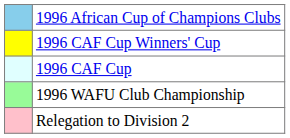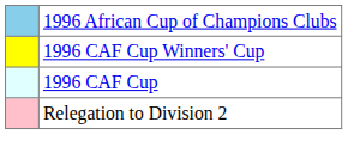 <table bgcolor="#f7f8ff" cellpadding="3" cellspacing="0" border="1" style="font-size: 95%; border: gray solid 1px; border-collapse: collapse;text-align:center;">
 <tr>
 <td style="background: #87ceeb;" width="20"></td>
 <td bgcolor="#ffffff" align="left"><a href='#'>1996 African Cup of Champions Clubs</a></td>
 </tr>
 <tr>
 <td style="background: #ffff00;" width="20"></td>
 <td bgcolor="#ffffff" align="left"><a href='#'>1996 CAF Cup Winners' Cup</a></td>
 </tr>
 <tr>
 <td style="background: #e0ffff" width="20"></td>
 <td bgcolor="#ffffff" align="left"><a href='#'>1996 CAF Cup</a></td>
 </tr>
 <tr>
-<td style="background: #98fb98" width="20"></td>
-<td bgcolor="#ffffff" align="left">1996 WAFU Club Championship</td>
-</tr>
-<tr>
 <td style="background: #ffc0cb" width="20"></td>
 <td bgcolor="#ffffff" align="left">Relegation to Division 2</td>
 </tr>
 </table>
